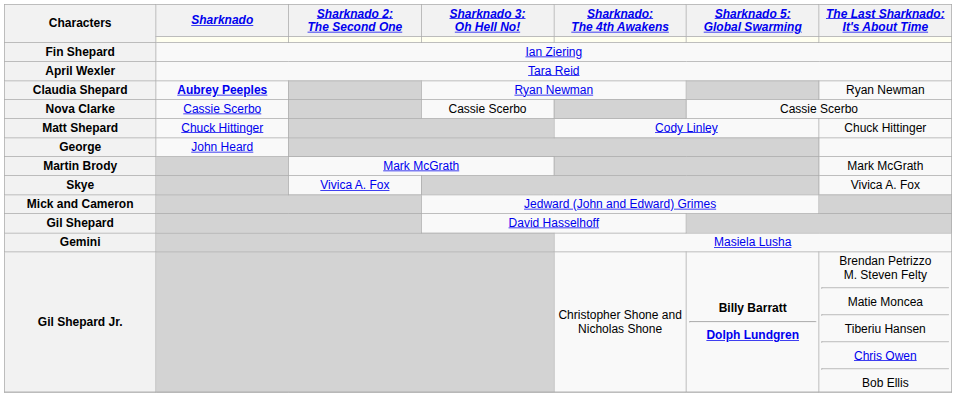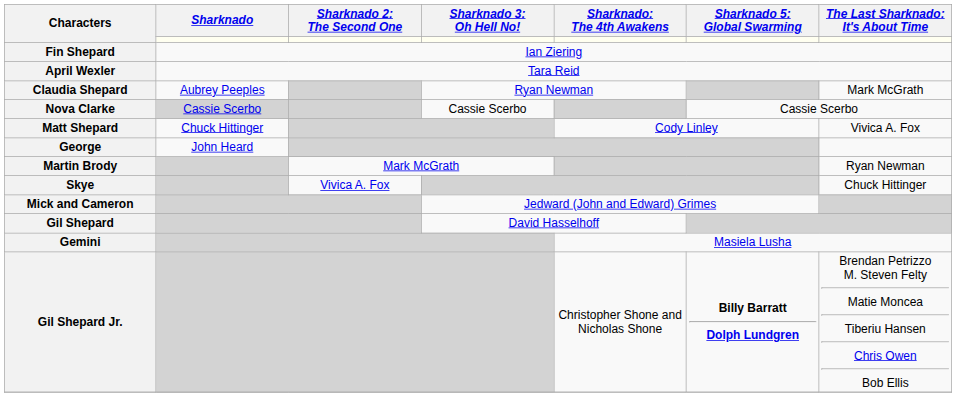 <table class="wikitable" style="text-align:center; width:100%;">
 <tr>
 <th rowspan="2">Characters</th>
 <th style="width:14%;"><em><a href='#'>Sharknado</a></em></th>
 <th style="width:14%;"><em><a href='#'>Sharknado 2:<br>The Second One</a></em></th>
 <th style="width:14%;"><em><a href='#'>Sharknado 3:<br>Oh Hell No!</a></em></th>
 <th style="width:14%;"><em><a href='#'>Sharknado:<br>The 4th Awakens</a></em></th>
 <th style="width:14%;"><em><a href='#'>Sharknado 5:<br>Global Swarming</a></em></th>
 <th style="width:14%;"><em><a href='#'>The Last Sharknado:<br>It's About Time</a></em></th>
 </tr>
 <tr>
 <th style="background:ivory;"></th>
 <th style="background:ivory;"></th>
 <th style="background:ivory;"></th>
 <th style="background:ivory;"></th>
 <th style="background:ivory;"></th>
 <th style="background:ivory;"></th>
 </tr>
 <tr>
 <th>Fin Shepard</th>
 <td colspan="6"><a href='#'>Ian Ziering</a></td>
 </tr>
 <tr>
 <th>April Wexler</th>
 <td colspan="6"><a href='#'>Tara Reid</a></td>
 </tr>
 <tr>
 <th>Claudia Shepard</th>
-<td><strong><a href='#'>Aubrey Peeples</a></strong></td>
+<td><a href='#'>Aubrey Peeples</a></td>
 <td style="background-color:lightgrey;"> </td>
 <td colspan="2"><a href='#'>Ryan Newman</a></td>
 <td style="background-color:lightgrey;"> </td>
-<td>Ryan Newman</td>
+<td>Mark McGrath</td>
 </tr>
 <tr>
 <th>Nova Clarke</th>
-<td><a href='#'>Cassie Scerbo</a></td>
+<td style="background: lightgrey;"><a href='#'>Cassie Scerbo</a></td>
 <td style="background-color:lightgrey;"> </td>
 <td>Cassie Scerbo</td>
 <td style="background-color:lightgrey;"></td>
 <td colspan="2">Cassie Scerbo</td>
 </tr>
 <tr>
 <th>Matt Shepard</th>
 <td><a href='#'>Chuck Hittinger</a></td>
 <td colspan="2" style="background-color:lightgrey;"> </td>
 <td colspan="2"><a href='#'>Cody Linley</a></td>
-<td>Chuck Hittinger</td>
+<td>Vivica A. Fox</td>
 </tr>
 <tr>
 <th>George</th>
 <td><a href='#'>John Heard</a></td>
 <td colspan="4" style="background-color:lightgrey;"> </td>
 <td></td>
 </tr>
 <tr>
 <th>Martin Brody</th>
 <td style="background-color:lightgrey;"> </td>
 <td colspan="2"><a href='#'>Mark McGrath</a></td>
 <td colspan="2" style="background-color:lightgrey;"> </td>
-<td>Mark McGrath</td>
+<td>Ryan Newman</td>
 </tr>
 <tr>
 <th>Skye</th>
 <td style="background-color:lightgrey;"> </td>
 <td><a href='#'>Vivica A. Fox</a></td>
 <td colspan="3" style="background-color:lightgrey;"> </td>
-<td>Vivica A. Fox</td>
+<td>Chuck Hittinger</td>
 </tr>
 <tr>
 <th>Mick and Cameron</th>
 <td colspan="2" style="background-color:lightgrey;"> </td>
 <td colspan="3"><a href='#'>Jedward (John and Edward) Grimes</a></td>
 <td style="background-color:lightgrey;"> </td>
 </tr>
 <tr>
 <th>Gil Shepard</th>
 <td colspan="2" style="background-color:lightgrey;"> </td>
 <td colspan="2"><a href='#'>David Hasselhoff</a></td>
 <td colspan="2" style="background-color:lightgrey;"> </td>
 </tr>
 <tr>
 <th>Gemini</th>
 <td colspan="3" style="background-color:lightgrey;"> </td>
 <td colspan="3"><a href='#'>Masiela Lusha</a></td>
 </tr>
 <tr>
 <th>Gil Shepard Jr.</th>
 <td colspan="3" style="background-color:lightgrey;"> </td>
 <td>Christopher Shone and Nicholas Shone</td>
 <td><strong>Billy Barratt<hr><a href='#'>Dolph Lundgren</a> </strong></td>
 <td>Brendan Petrizzo <br>M. Steven Felty <hr>Matie Moncea <hr>Tiberiu Hansen <hr><a href='#'>Chris Owen</a> <hr>Bob Ellis </td>
 </tr>
 <tr>
 </tr>
 </table>
